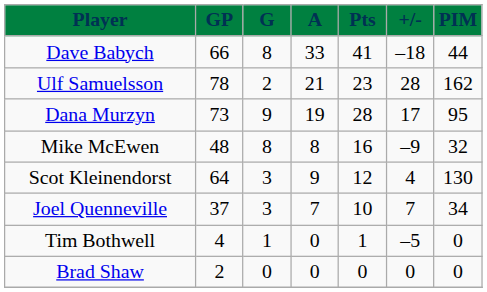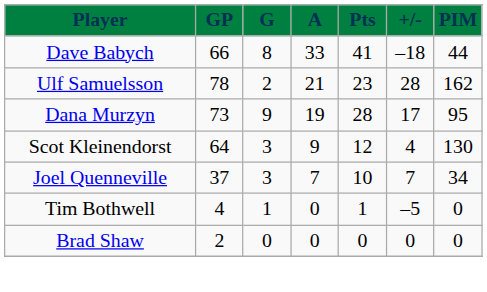 <table class="wikitable sortable">
 <tr>
 <th style="background:#008040;color:#003153;" width="40%">Player</th>
 <th style="background:#008040;color:#003153;" width="10%">GP</th>
 <th style="background:#008040;color:#003153;" width="10%">G</th>
 <th style="background:#008040;color:#003153;" width="10%">A</th>
 <th style="background:#008040;color:#003153;" width="10%">Pts</th>
 <th style="background:#008040;color:#003153;" width="10%">+/-</th>
 <th style="background:#008040;color:#003153;" width="10%">PIM</th>
 </tr>
 <tr align="center">
 <td><a href='#'>Dave Babych</a></td>
 <td>66</td>
 <td>8</td>
 <td>33</td>
 <td>41</td>
 <td>–18</td>
 <td>44</td>
 </tr>
 <tr align="center">
 <td><a href='#'>Ulf Samuelsson</a></td>
 <td>78</td>
 <td>2</td>
 <td>21</td>
 <td>23</td>
 <td>28</td>
 <td>162</td>
 </tr>
 <tr align="center">
 <td><a href='#'>Dana Murzyn</a></td>
 <td>73</td>
 <td>9</td>
 <td>19</td>
 <td>28</td>
 <td>17</td>
 <td>95</td>
-</tr>
-<tr align="center">
-<td>Mike McEwen</td>
-<td>48</td>
-<td>8</td>
-<td>8</td>
-<td>16</td>
-<td>–9</td>
-<td>32</td>
 </tr>
 <tr align="center">
 <td>Scot Kleinendorst</td>
 <td>64</td>
 <td>3</td>
 <td>9</td>
 <td>12</td>
 <td>4</td>
 <td>130</td>
 </tr>
 <tr align="center">
 <td><a href='#'>Joel Quenneville</a></td>
 <td>37</td>
 <td>3</td>
 <td>7</td>
 <td>10</td>
 <td>7</td>
 <td>34</td>
 </tr>
 <tr align="center">
 <td>Tim Bothwell</td>
 <td>4</td>
 <td>1</td>
 <td>0</td>
 <td>1</td>
 <td>–5</td>
 <td>0</td>
 </tr>
 <tr align="center">
 <td><a href='#'>Brad Shaw</a></td>
 <td>2</td>
 <td>0</td>
 <td>0</td>
 <td>0</td>
 <td>0</td>
 <td>0</td>
 </tr>
 <tr align="center">
 </tr>
 </table>
